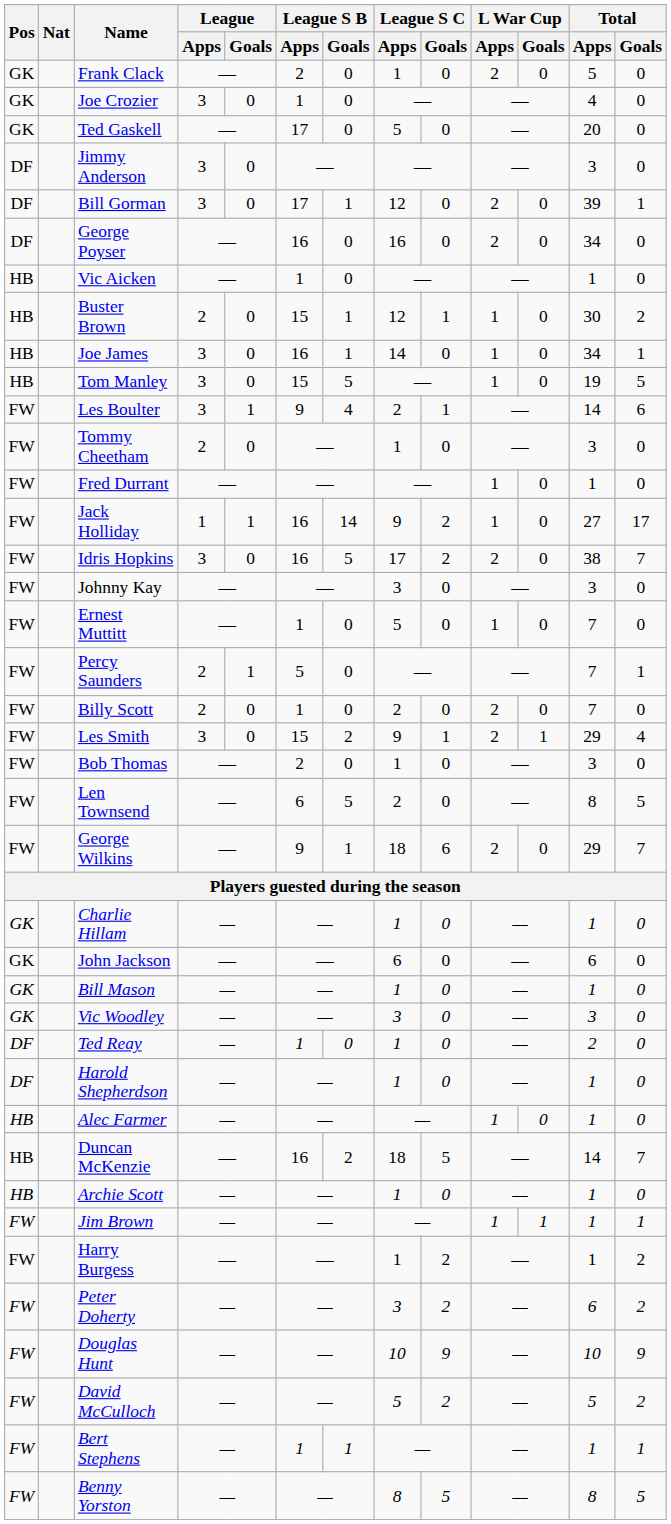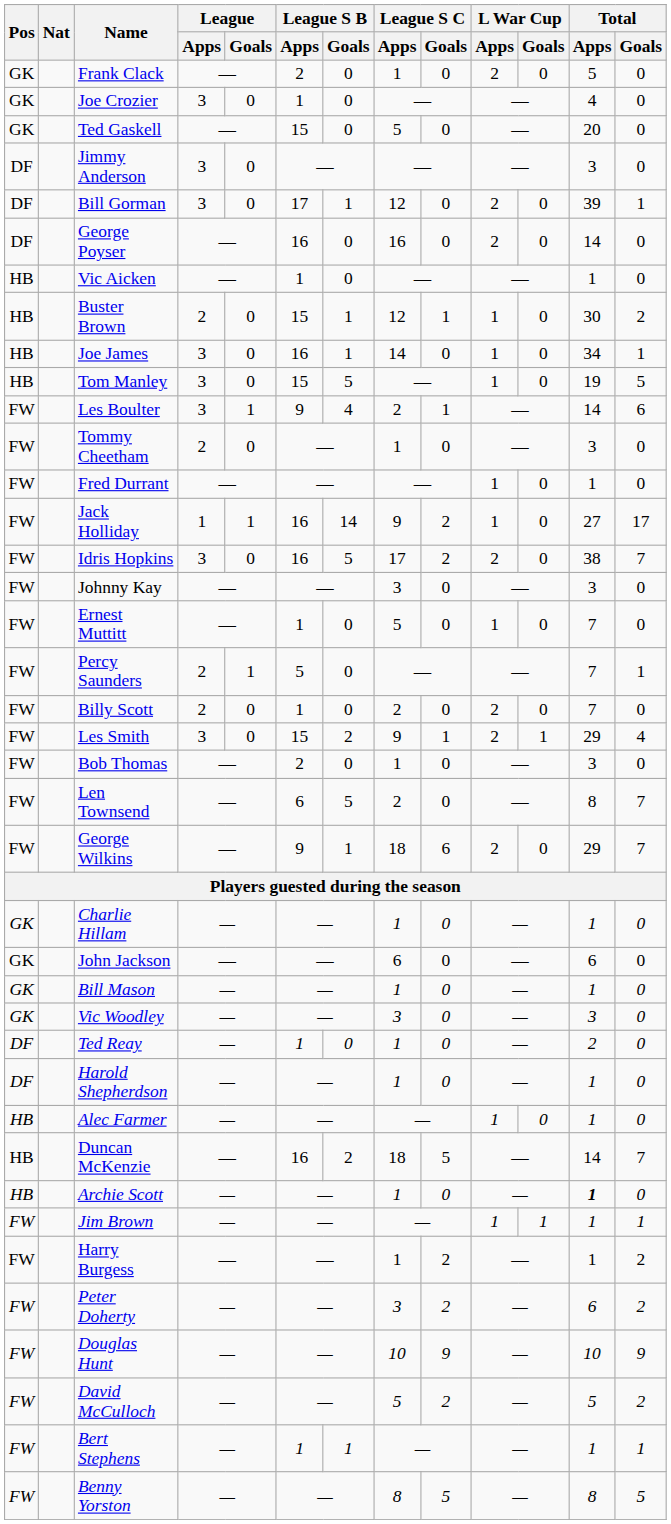 <table class="wikitable" style="text-align:center">
 <tr>
 <th rowspan="2">Pos</th>
 <th rowspan="2">Nat</th>
 <th rowspan="2">Name</th>
 <th colspan="2" style="width:85px;">League</th>
 <th colspan="2">League S B</th>
 <th colspan="2">League S C</th>
 <th colspan="2">L War Cup</th>
 <th colspan="2">Total</th>
 </tr>
 <tr>
 <th>Apps</th>
 <th>Goals</th>
 <th>Apps</th>
 <th>Goals</th>
 <th>Apps</th>
 <th>Goals</th>
 <th>Apps</th>
 <th>Goals</th>
 <th>Apps</th>
 <th>Goals</th>
 </tr>
 <tr>
 <td>GK</td>
 <td></td>
 <td style="text-align:left;"><a href='#'>Frank Clack</a></td>
 <td colspan="2">—</td>
 <td>2</td>
 <td>0</td>
 <td>1</td>
 <td>0</td>
 <td>2</td>
 <td>0</td>
 <td>5</td>
 <td>0</td>
 </tr>
 <tr>
 <td>GK</td>
 <td></td>
 <td style="text-align:left;"><a href='#'>Joe Crozier</a></td>
 <td>3</td>
 <td>0</td>
 <td>1</td>
 <td>0</td>
 <td colspan="2">—</td>
 <td colspan="2">—</td>
 <td>4</td>
 <td>0</td>
 </tr>
 <tr>
 <td>GK</td>
 <td></td>
 <td style="text-align:left;"><a href='#'>Ted Gaskell</a></td>
 <td colspan="2">—</td>
-<td>17</td>
+<td>15</td>
 <td>0</td>
 <td>5</td>
 <td>0</td>
 <td colspan="2">—</td>
 <td>20</td>
 <td>0</td>
 </tr>
 <tr>
 <td>DF</td>
 <td><em></em></td>
 <td style="text-align:left;"><a href='#'>Jimmy Anderson</a></td>
 <td>3</td>
 <td>0</td>
 <td colspan="2">—</td>
 <td colspan="2">—</td>
 <td colspan="2">—</td>
 <td>3</td>
 <td>0</td>
 </tr>
 <tr>
 <td>DF</td>
 <td></td>
 <td style="text-align:left;"><a href='#'>Bill Gorman</a></td>
 <td>3</td>
 <td>0</td>
 <td>17</td>
 <td>1</td>
 <td>12</td>
 <td>0</td>
 <td>2</td>
 <td>0</td>
 <td>39</td>
 <td>1</td>
 </tr>
 <tr>
 <td>DF</td>
 <td></td>
 <td style="text-align:left;"><a href='#'>George Poyser</a></td>
 <td colspan="2">—</td>
 <td>16</td>
 <td>0</td>
 <td>16</td>
 <td>0</td>
 <td>2</td>
 <td>0</td>
-<td>34</td>
+<td>14</td>
 <td>0</td>
 </tr>
 <tr>
 <td>HB</td>
 <td></td>
 <td style="text-align:left;"><a href='#'>Vic Aicken</a></td>
 <td colspan="2">—</td>
 <td>1</td>
 <td>0</td>
 <td colspan="2">—</td>
 <td colspan="2">—</td>
 <td>1</td>
 <td>0</td>
 </tr>
 <tr>
 <td>HB</td>
 <td></td>
 <td style="text-align:left;"><a href='#'>Buster Brown</a></td>
 <td>2</td>
 <td>0</td>
 <td>15</td>
 <td>1</td>
 <td>12</td>
 <td>1</td>
 <td>1</td>
 <td>0</td>
 <td>30</td>
 <td>2</td>
 </tr>
 <tr>
 <td>HB</td>
 <td></td>
 <td style="text-align:left;"><a href='#'>Joe James</a></td>
 <td>3</td>
 <td>0</td>
 <td>16</td>
 <td>1</td>
 <td>14</td>
 <td>0</td>
 <td>1</td>
 <td>0</td>
 <td>34</td>
 <td>1</td>
 </tr>
 <tr>
 <td>HB</td>
 <td></td>
 <td style="text-align:left;"><a href='#'>Tom Manley</a></td>
 <td>3</td>
 <td>0</td>
 <td>15</td>
 <td>5</td>
 <td colspan="2">—</td>
 <td>1</td>
 <td>0</td>
 <td>19</td>
 <td>5</td>
 </tr>
 <tr>
 <td>FW</td>
 <td></td>
 <td style="text-align:left;"><a href='#'>Les Boulter</a></td>
 <td>3</td>
 <td>1</td>
 <td>9</td>
 <td>4</td>
 <td>2</td>
 <td>1</td>
 <td colspan="2">—</td>
 <td>14</td>
 <td>6</td>
 </tr>
 <tr>
 <td>FW</td>
 <td><em></em></td>
 <td style="text-align:left;"><a href='#'>Tommy Cheetham</a></td>
 <td>2</td>
 <td>0</td>
 <td colspan="2">—</td>
 <td>1</td>
 <td>0</td>
 <td colspan="2">—</td>
 <td>3</td>
 <td>0</td>
 </tr>
 <tr>
 <td>FW</td>
 <td><em></em></td>
 <td style="text-align:left;"><a href='#'>Fred Durrant</a></td>
 <td colspan="2">—</td>
 <td colspan="2">—</td>
 <td colspan="2">—</td>
 <td>1</td>
 <td>0</td>
 <td>1</td>
 <td>0</td>
 </tr>
 <tr>
 <td>FW</td>
 <td><em></em></td>
 <td style="text-align:left;"><a href='#'>Jack Holliday</a></td>
 <td>1</td>
 <td>1</td>
 <td>16</td>
 <td>14</td>
 <td>9</td>
 <td>2</td>
 <td>1</td>
 <td>0</td>
 <td>27</td>
 <td>17</td>
 </tr>
 <tr>
 <td>FW</td>
 <td></td>
 <td style="text-align:left;"><a href='#'>Idris Hopkins</a></td>
 <td>3</td>
 <td>0</td>
 <td>16</td>
 <td>5</td>
 <td>17</td>
 <td>2</td>
 <td>2</td>
 <td>0</td>
 <td>38</td>
 <td>7</td>
 </tr>
 <tr>
 <td>FW</td>
 <td></td>
 <td style="text-align:left;">Johnny Kay</td>
 <td colspan="2">—</td>
 <td colspan="2">—</td>
 <td>3</td>
 <td>0</td>
 <td colspan="2">—</td>
 <td>3</td>
 <td>0</td>
 </tr>
 <tr>
 <td>FW</td>
 <td><em></em></td>
 <td style="text-align:left;"><a href='#'>Ernest Muttitt</a></td>
 <td colspan="2">—</td>
 <td>1</td>
 <td>0</td>
 <td>5</td>
 <td>0</td>
 <td>1</td>
 <td>0</td>
 <td>7</td>
 <td>0</td>
 </tr>
 <tr>
 <td>FW</td>
 <td><em></em></td>
 <td style="text-align:left;"><a href='#'>Percy Saunders</a></td>
 <td>2</td>
 <td>1</td>
 <td>5</td>
 <td>0</td>
 <td colspan="2">—</td>
 <td colspan="2">—</td>
 <td>7</td>
 <td>1</td>
 </tr>
 <tr>
 <td>FW</td>
 <td><em></em></td>
 <td style="text-align:left;"><a href='#'>Billy Scott</a></td>
 <td>2</td>
 <td>0</td>
 <td>1</td>
 <td>0</td>
 <td>2</td>
 <td>0</td>
 <td>2</td>
 <td>0</td>
 <td>7</td>
 <td>0</td>
 </tr>
 <tr>
 <td>FW</td>
 <td><em></em></td>
 <td style="text-align:left;"><a href='#'>Les Smith</a></td>
 <td>3</td>
 <td>0</td>
 <td>15</td>
 <td>2</td>
 <td>9</td>
 <td>1</td>
 <td>2</td>
 <td>1</td>
 <td>29</td>
 <td>4</td>
 </tr>
 <tr>
 <td>FW</td>
 <td></td>
 <td style="text-align:left;"><a href='#'>Bob Thomas</a></td>
 <td colspan="2">—</td>
 <td>2</td>
 <td>0</td>
 <td>1</td>
 <td>0</td>
 <td colspan="2">—</td>
 <td>3</td>
 <td>0</td>
 </tr>
 <tr>
 <td>FW</td>
 <td><em></em></td>
 <td style="text-align:left;"><a href='#'>Len Townsend</a></td>
 <td colspan="2">—</td>
 <td>6</td>
 <td>5</td>
 <td>2</td>
 <td>0</td>
 <td colspan="2">—</td>
 <td>8</td>
-<td>5</td>
+<td>7</td>
 </tr>
 <tr>
 <td>FW</td>
 <td><em></em></td>
 <td style="text-align:left;"><a href='#'>George Wilkins</a></td>
 <td colspan="2">—</td>
 <td>9</td>
 <td>1</td>
 <td>18</td>
 <td>6</td>
 <td>2</td>
 <td>0</td>
 <td>29</td>
 <td>7</td>
 </tr>
 <tr>
 <th colspan="13">Players guested during the season</th>
 </tr>
 <tr>
 <td><em>GK</em></td>
 <td><em></em></td>
 <td style="text-align:left;"><em><a href='#'>Charlie Hillam</a></em></td>
 <td colspan="2"><em>—</em></td>
 <td colspan="2"><em>—</em></td>
 <td><em>1</em></td>
 <td><em>0</em></td>
 <td colspan="2"><em>—</em></td>
 <td><em>1</em></td>
 <td><em>0</em></td>
 </tr>
 <tr>
 <td>GK</td>
 <td></td>
 <td style="text-align:left;"><a href='#'>John Jackson</a></td>
 <td colspan="2">—</td>
 <td colspan="2">—</td>
 <td>6</td>
 <td>0</td>
 <td colspan="2">—</td>
 <td>6</td>
 <td>0</td>
 </tr>
 <tr>
 <td><em>GK</em></td>
 <td><em></em></td>
 <td style="text-align:left;"><a href='#'><em>Bill Mason</em></a></td>
 <td colspan="2"><em>—</em></td>
 <td colspan="2"><em>—</em></td>
 <td><em>1</em></td>
 <td><em>0</em></td>
 <td colspan="2"><em>—</em></td>
 <td><em>1</em></td>
 <td><em>0</em></td>
 </tr>
 <tr>
 <td><em>GK</em></td>
 <td><em></em></td>
 <td style="text-align:left;"><em><a href='#'>Vic Woodley</a></em></td>
 <td colspan="2"><em>—</em></td>
 <td colspan="2"><em>—</em></td>
 <td><em>3</em></td>
 <td><em>0</em></td>
 <td colspan="2"><em>—</em></td>
 <td><em>3</em></td>
 <td><em>0</em></td>
 </tr>
 <tr>
 <td><em>DF</em></td>
 <td><em></em></td>
 <td style="text-align:left;"><em><a href='#'>Ted Reay</a></em></td>
 <td colspan="2"><em>—</em></td>
 <td><em>1</em></td>
 <td><em>0</em></td>
 <td><em>1</em></td>
 <td><em>0</em></td>
 <td colspan="2"><em>—</em></td>
 <td><em>2</em></td>
 <td><em>0</em></td>
 </tr>
 <tr>
 <td><em>DF</em></td>
 <td><em></em></td>
 <td style="text-align:left;"><em><a href='#'>Harold Shepherdson</a></em></td>
 <td colspan="2"><em>—</em></td>
 <td colspan="2"><em>—</em></td>
 <td><em>1</em></td>
 <td><em>0</em></td>
 <td colspan="2"><em>—</em></td>
 <td><em>1</em></td>
 <td><em>0</em></td>
 </tr>
 <tr>
 <td><em>HB</em></td>
 <td><em></em></td>
 <td style="text-align:left;"><em><a href='#'>Alec Farmer</a></em></td>
 <td colspan="2"><em>—</em></td>
 <td colspan="2"><em>—</em></td>
 <td colspan="2"><em>—</em></td>
 <td><em>1</em></td>
 <td><em>0</em></td>
 <td><em>1</em></td>
 <td><em>0</em></td>
 </tr>
 <tr>
 <td>HB</td>
 <td></td>
 <td style="text-align:left;"><a href='#'>Duncan McKenzie</a></td>
 <td colspan="2">—</td>
 <td>16</td>
 <td>2</td>
 <td>18</td>
 <td>5</td>
 <td colspan="2">—</td>
 <td>14</td>
 <td>7</td>
 </tr>
 <tr>
 <td><em>HB</em></td>
 <td><em></em></td>
 <td style="text-align:left;"><em><a href='#'>Archie Scott</a></em></td>
 <td colspan="2"><em>—</em></td>
 <td colspan="2"><em>—</em></td>
 <td><em>1</em></td>
 <td><em>0</em></td>
 <td colspan="2"><em>—</em></td>
-<td><em>1</em></td>
+<td><strong><em>1</em></strong></td>
 <td><em>0</em></td>
 </tr>
 <tr>
 <td><em>FW</em></td>
 <td><em></em></td>
 <td style="text-align:left;"><a href='#'><em>Jim Brown</em></a></td>
 <td colspan="2"><em>—</em></td>
 <td colspan="2"><em>—</em></td>
 <td colspan="2"><em>—</em></td>
 <td><em>1</em></td>
 <td><em>1</em></td>
 <td><em>1</em></td>
 <td><em>1</em></td>
 </tr>
 <tr>
 <td>FW</td>
 <td></td>
 <td style="text-align:left;"><a href='#'>Harry Burgess</a></td>
 <td colspan="2">—</td>
 <td colspan="2">—</td>
 <td>1</td>
 <td>2</td>
 <td colspan="2">—</td>
 <td>1</td>
 <td>2</td>
 </tr>
 <tr>
 <td><em>FW</em></td>
 <td><em></em></td>
 <td style="text-align:left;"><a href='#'><em>Peter Doherty</em></a></td>
 <td colspan="2"><em>—</em></td>
 <td colspan="2"><em>—</em></td>
 <td><em>3</em></td>
 <td><em>2</em></td>
 <td colspan="2"><em>—</em></td>
 <td><em>6</em></td>
 <td><em>2</em></td>
 </tr>
 <tr>
 <td><em>FW</em></td>
 <td><em></em></td>
 <td style="text-align:left;"><em><a href='#'>Douglas Hunt</a></em></td>
 <td colspan="2"><em>—</em></td>
 <td colspan="2"><em>—</em></td>
 <td><em>10</em></td>
 <td><em>9</em></td>
 <td colspan="2"><em>—</em></td>
 <td><em>10</em></td>
 <td><em>9</em></td>
 </tr>
 <tr>
 <td><em>FW</em></td>
 <td><em></em></td>
 <td style="text-align:left;"><em><a href='#'>David McCulloch</a></em></td>
 <td colspan="2"><em>—</em></td>
 <td colspan="2"><em>—</em></td>
 <td><em>5</em></td>
 <td><em>2</em></td>
 <td colspan="2"><em>—</em></td>
 <td><em>5</em></td>
 <td><em>2</em></td>
 </tr>
 <tr>
 <td><em>FW</em></td>
 <td><em></em></td>
 <td style="text-align:left;"><em><a href='#'>Bert Stephens</a></em></td>
 <td colspan="2"><em>—</em></td>
 <td><em>1</em></td>
 <td><em>1</em></td>
 <td colspan="2"><em>—</em></td>
 <td colspan="2"><em>—</em></td>
 <td><em>1</em></td>
 <td><em>1</em></td>
 </tr>
 <tr>
 <td><em>FW</em></td>
 <td><em></em></td>
 <td style="text-align:left;"><em><a href='#'>Benny Yorston</a></em></td>
 <td colspan="2"><em>—</em></td>
 <td colspan="2"><em>—</em></td>
 <td><em>8</em></td>
 <td><em>5</em></td>
 <td colspan="2"><em>—</em></td>
 <td><em>8</em></td>
 <td><em>5</em></td>
 </tr>
 </table>
